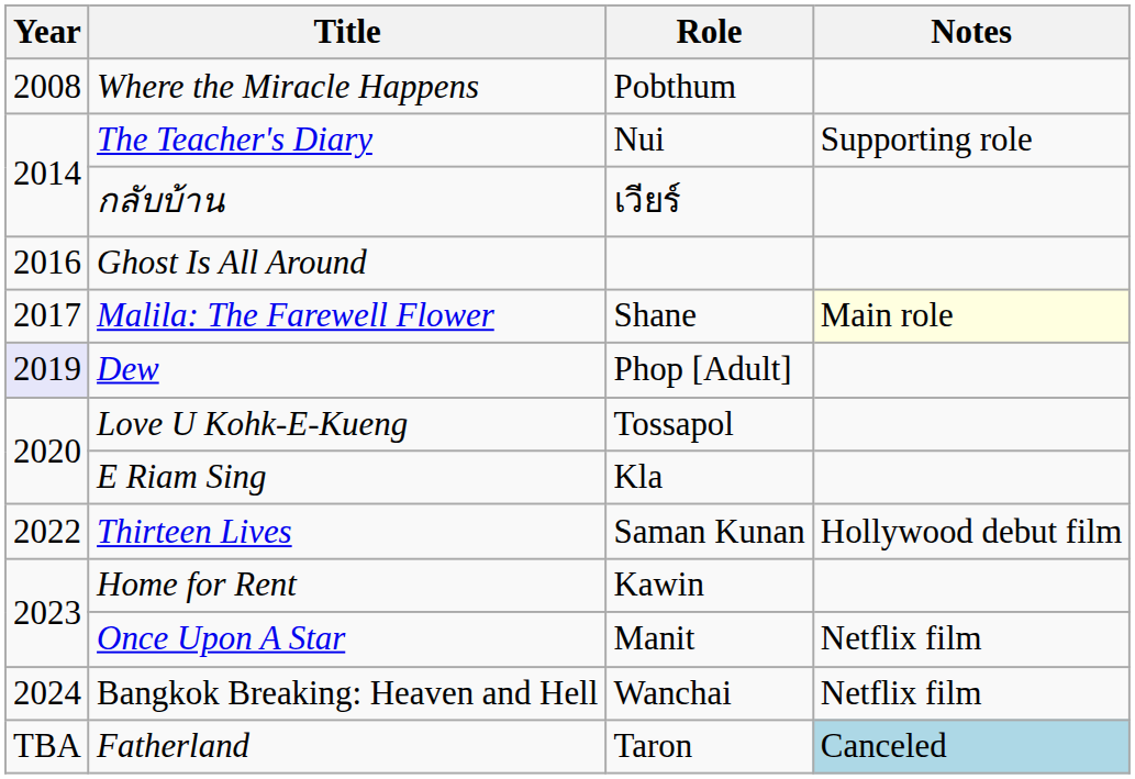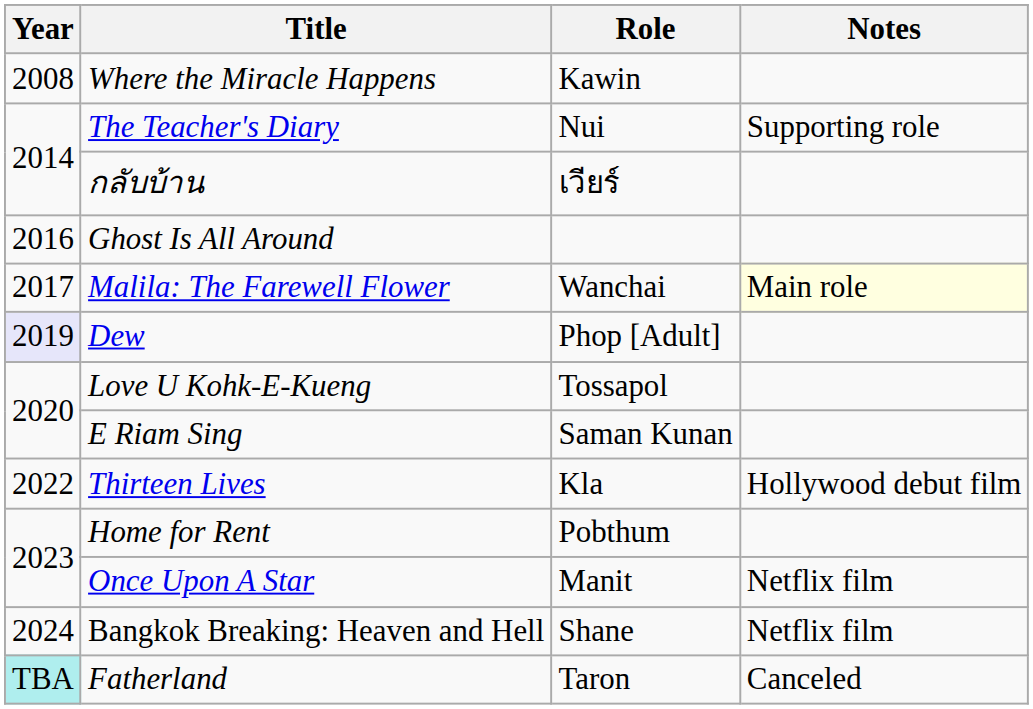 <table class="wikitable sortable">
 <tr>
 <th>Year</th>
 <th>Title</th>
 <th>Role</th>
 <th>Notes</th>
 </tr>
 <tr>
 <td>2008</td>
 <td><em>Where the Miracle Happens</em></td>
-<td>Pobthum</td>
+<td>Kawin</td>
 <td></td>
 </tr>
 <tr>
 <td rowspan="2">2014</td>
 <td><em><a href='#'>The Teacher's Diary</a></em></td>
 <td>Nui</td>
 <td>Supporting role</td>
 </tr>
 <tr>
 <td><em>กลับบ้าน</em></td>
 <td>เวียร์</td>
 <td></td>
 </tr>
 <tr>
 <td>2016</td>
 <td><em>Ghost Is All Around</em></td>
 <td></td>
 <td></td>
 </tr>
 <tr>
 <td>2017</td>
 <td><em><a href='#'>Malila: The Farewell Flower</a></em></td>
-<td>Shane</td>
+<td>Wanchai</td>
 <td style="background: lightyellow;">Main role</td>
 </tr>
 <tr>
 <td style="background: lavender;">2019</td>
 <td><em><a href='#'>Dew</a></em></td>
 <td>Phop [Adult]</td>
 <td></td>
 </tr>
 <tr>
 <td rowspan="2">2020</td>
 <td><em>Love U Kohk-E-Kueng</em></td>
 <td>Tossapol</td>
 <td></td>
 </tr>
 <tr>
 <td><em>E Riam Sing</em></td>
-<td>Kla</td>
+<td>Saman Kunan</td>
 <td></td>
 </tr>
 <tr>
 <td>2022</td>
 <td><em><a href='#'>Thirteen Lives</a></em></td>
-<td>Saman Kunan</td>
+<td>Kla</td>
 <td>Hollywood debut film</td>
 </tr>
 <tr>
 <td rowspan="2">2023</td>
 <td><em>Home for Rent</em></td>
-<td>Kawin</td>
+<td>Pobthum</td>
 <td></td>
 </tr>
 <tr>
 <td><em><a href='#'>Once Upon A Star</a></em></td>
 <td>Manit</td>
 <td>Netflix film</td>
 </tr>
 <tr>
 <td>2024</td>
 <td>Bangkok Breaking: Heaven and Hell</td>
-<td>Wanchai</td>
+<td>Shane</td>
 <td>Netflix film</td>
 </tr>
 <tr>
-<td>TBA</td>
+<td style="background: paleturquoise;">TBA</td>
 <td><em>Fatherland</em></td>
 <td>Taron</td>
-<td style="background: lightblue;">Canceled</td>
+<td>Canceled</td>
 </tr>
 </table>
